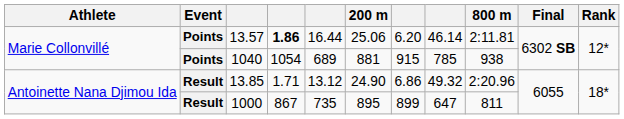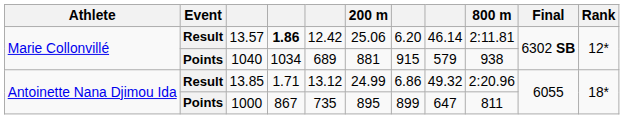 <table class="wikitable" style="font-size:90%">
 <tr>
 <th>Athlete</th>
 <th>Event</th>
 <th></th>
 <th></th>
 <th></th>
 <th>200 m</th>
 <th></th>
 <th></th>
 <th>800 m</th>
 <th>Final</th>
 <th>Rank</th>
 </tr>
 <tr align=center>
 <td rowspan=2 align=left><a href='#'>Marie Collonvillé</a></td>
-<th style="font-size:95%">Points</th>
+<th style="font-size:95%">Result</th>
 <td>13.57</td>
 <td><strong>1.86</strong></td>
-<td>16.44</td>
+<td>12.42</td>
 <td>25.06</td>
 <td>6.20</td>
 <td>46.14</td>
 <td>2:11.81</td>
 <td rowspan=2>6302 <strong>SB</strong></td>
 <td rowspan=2>12*</td>
 </tr>
 <tr align=center>
 <th style="font-size:95%">Points</th>
 <td>1040</td>
-<td>1054</td>
+<td>1034</td>
 <td>689</td>
 <td>881</td>
 <td>915</td>
-<td>785</td>
+<td>579</td>
 <td>938</td>
 </tr>
 <tr align=center>
 <td rowspan=2 align=left><a href='#'>Antoinette Nana Djimou Ida</a></td>
 <th style="font-size:95%">Result</th>
 <td>13.85</td>
 <td>1.71</td>
 <td>13.12</td>
-<td>24.90</td>
+<td>24.99</td>
 <td>6.86</td>
 <td>49.32</td>
 <td>2:20.96</td>
 <td rowspan=2>6055</td>
 <td rowspan=2>18*</td>
 </tr>
 <tr align=center>
-<th style="font-size:95%">Result</th>
+<th style="font-size:95%">Points</th>
 <td>1000</td>
 <td>867</td>
 <td>735</td>
 <td>895</td>
 <td>899</td>
 <td>647</td>
 <td>811</td>
 </tr>
 </table>
